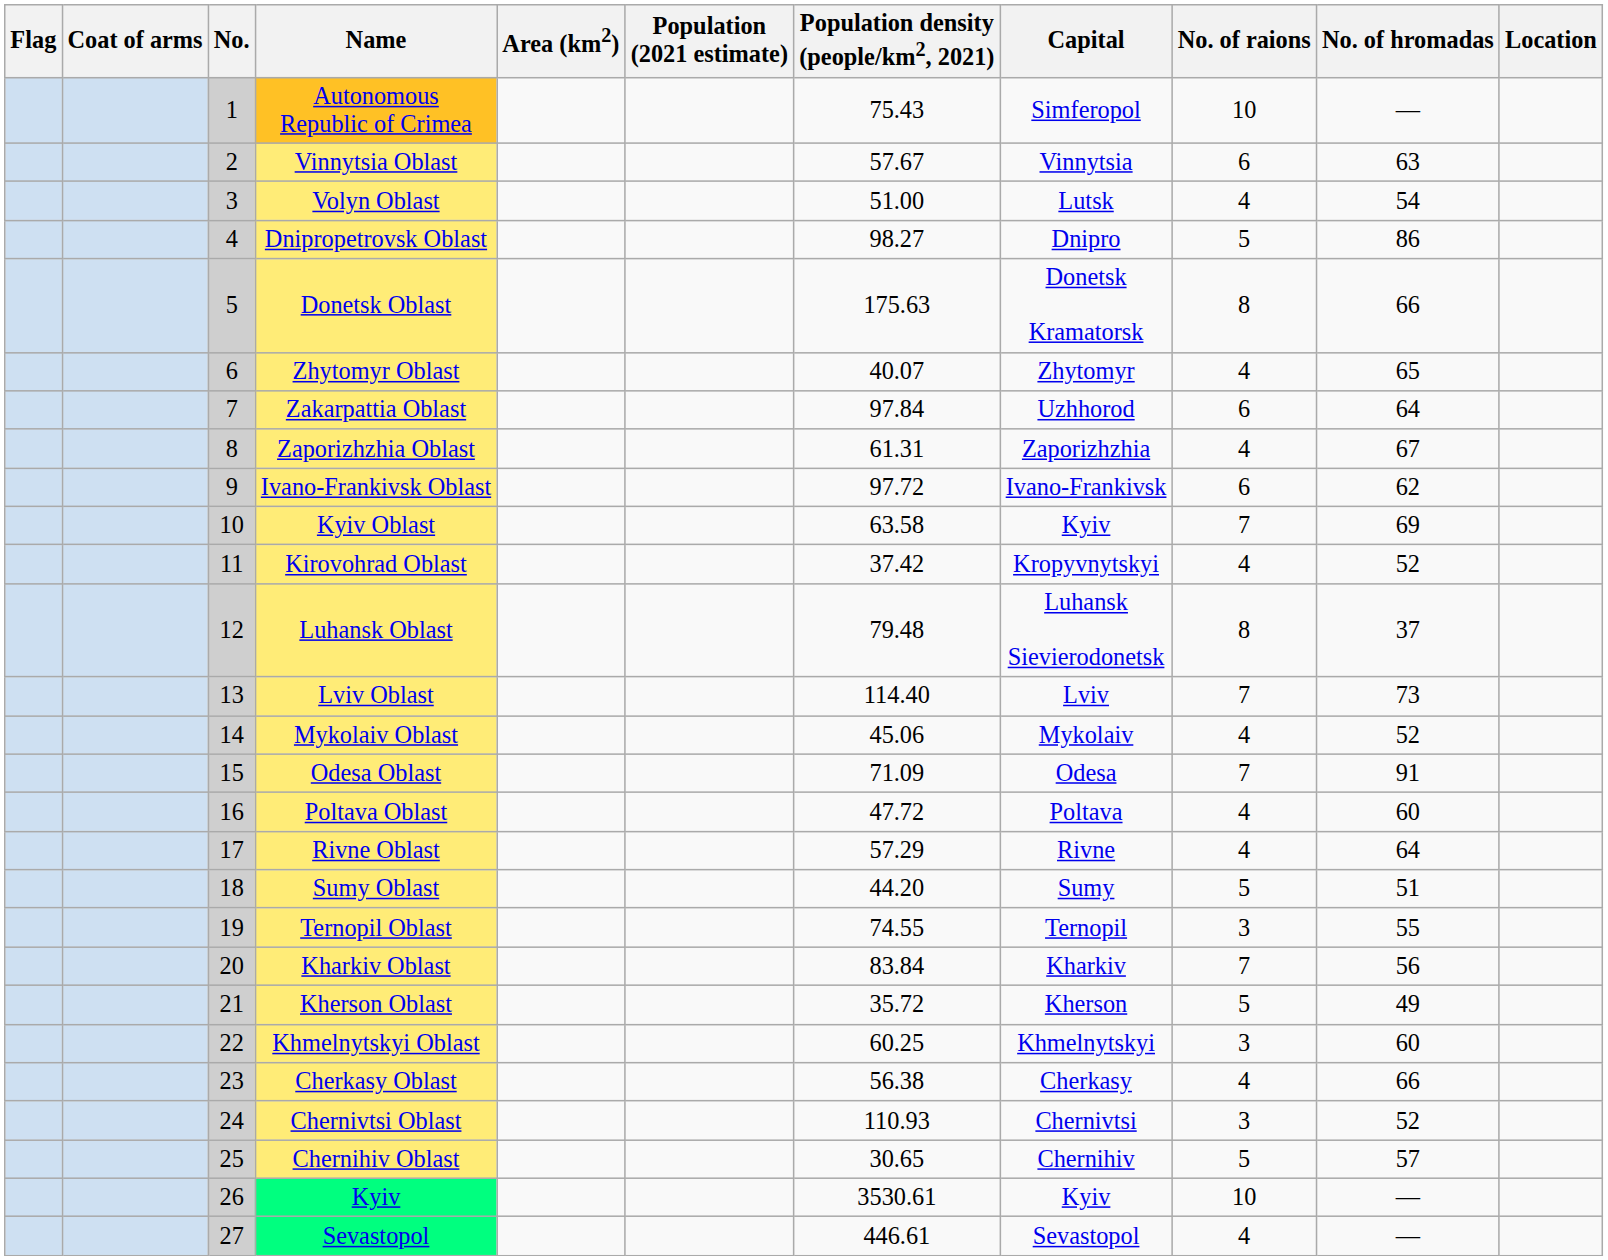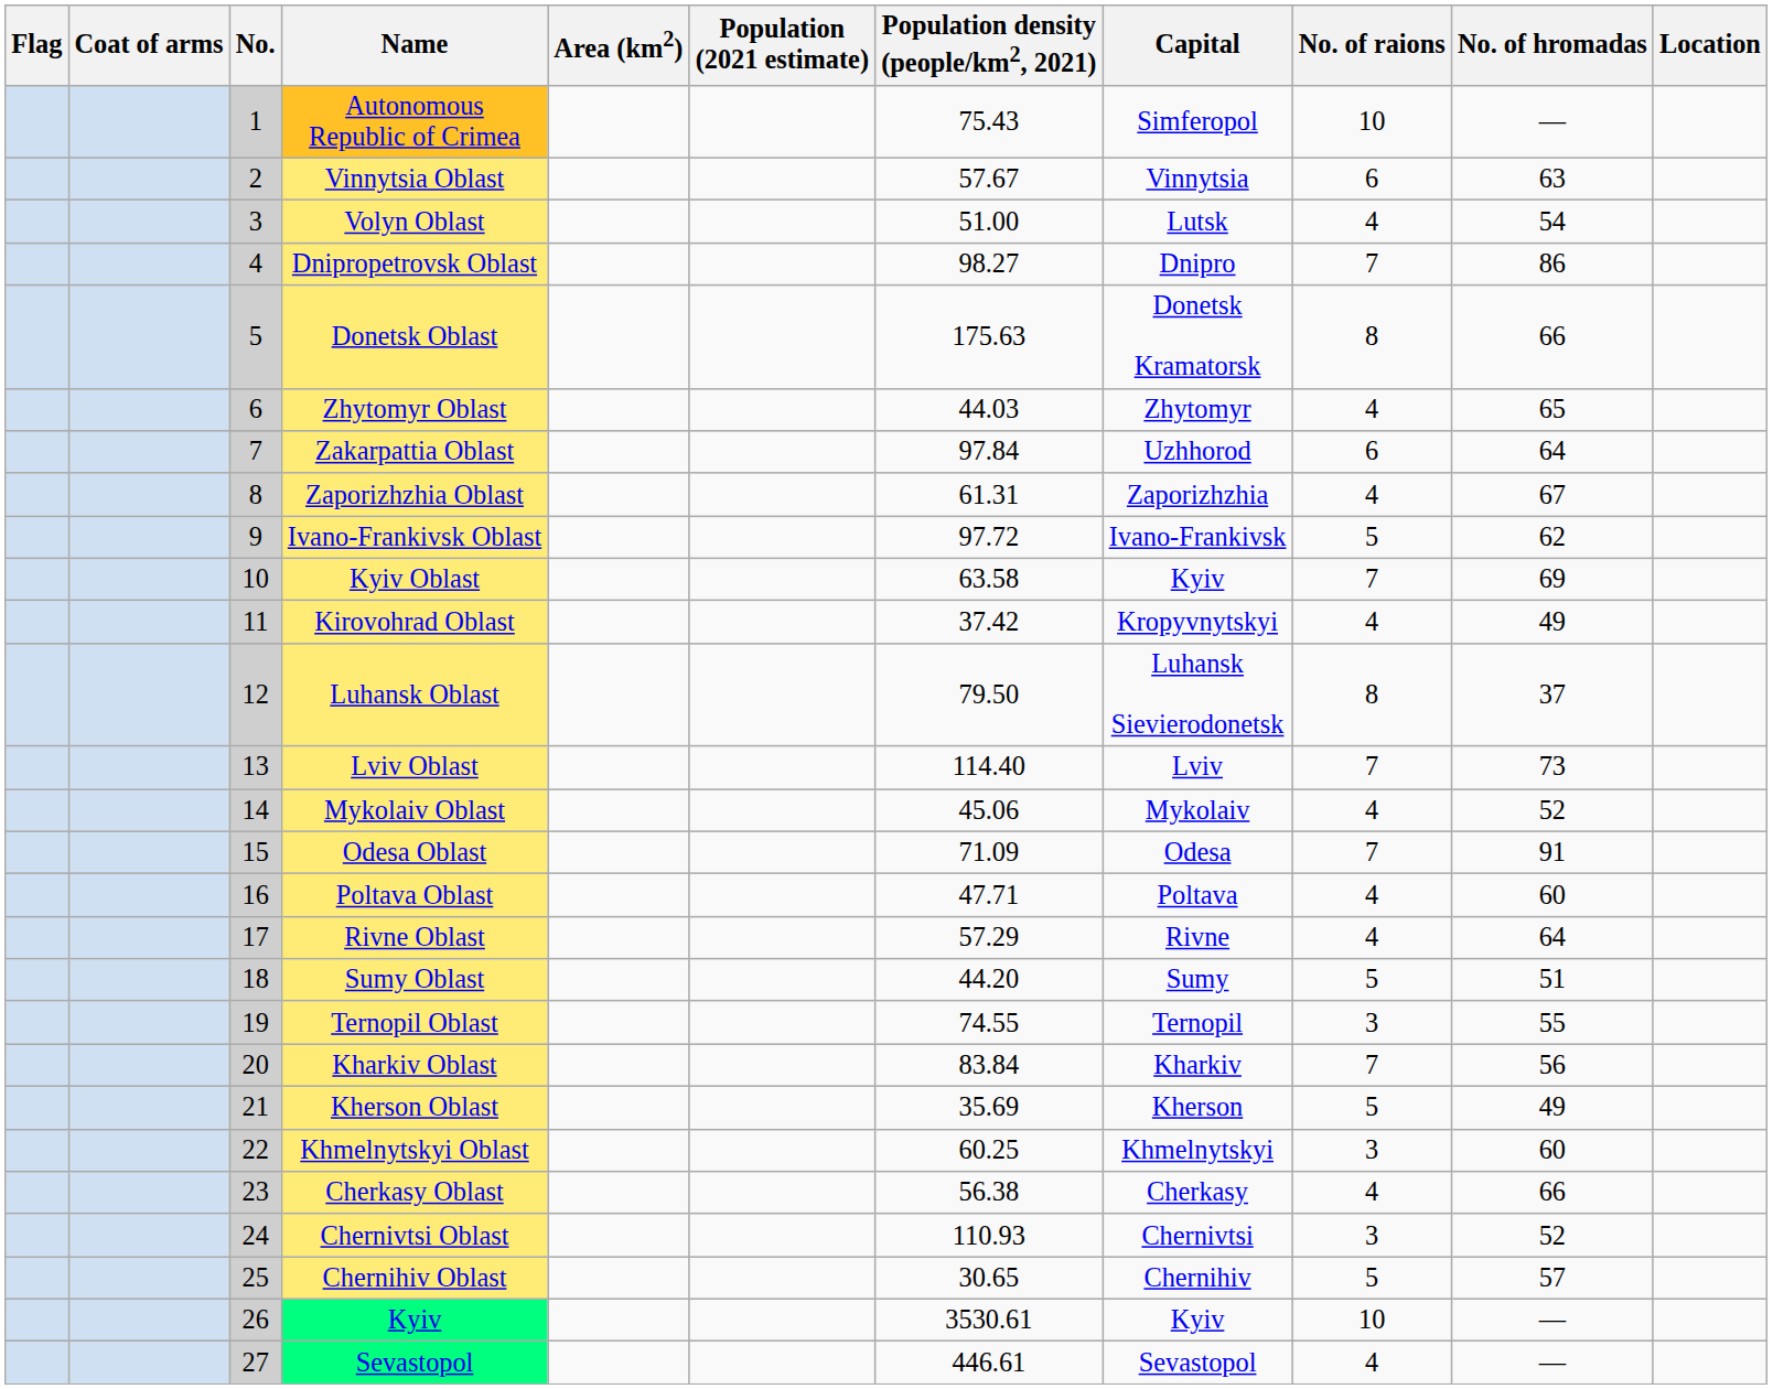 <table class="wikitable sortable" style="text-align:center">
 <tr>
 <th>Flag</th>
 <th>Coat of arms</th>
 <th>No.</th>
 <th>Name</th>
 <th>Area (km<sup>2</sup>)</th>
 <th>Population<br>(2021 estimate)</th>
 <th>Population density<br>(people/km<sup>2</sup>, 2021)</th>
 <th>Capital</th>
 <th>No. of raions</th>
 <th>No. of hromadas</th>
 <th>Location</th>
 </tr>
 <tr>
 <td style="background:#CEE0F2; color:black"></td>
 <td style="background:#CEE0F2; color:black"></td>
 <td style="background:#CFCFCF; color:black">1</td>
 <td style="background:#FFC125; color:black"><a href='#'>Autonomous<br>Republic of Crimea</a></td>
 <td></td>
 <td></td>
 <td>75.43</td>
 <td><a href='#'>Simferopol</a></td>
 <td>10</td>
 <td>—</td>
 <td></td>
 </tr>
 <tr>
 <td style="background:#CEE0F2; color:black"></td>
 <td style="background:#CEE0F2; color:black"></td>
 <td style="background:#CFCFCF; color:black">2</td>
 <td style="background:#FFEC77; color:black"><a href='#'>Vinnytsia Oblast</a></td>
 <td></td>
 <td></td>
 <td>57.67</td>
 <td><a href='#'>Vinnytsia</a></td>
 <td>6</td>
 <td>63</td>
 <td></td>
 </tr>
 <tr>
 <td style="background:#CEE0F2; color:black"></td>
 <td style="background:#CEE0F2; color:black"></td>
 <td style="background:#CFCFCF; color:black">3</td>
 <td style="background:#FFEC77; color:black"><a href='#'>Volyn Oblast</a></td>
 <td></td>
 <td></td>
 <td>51.00</td>
 <td><a href='#'>Lutsk</a></td>
 <td>4</td>
 <td>54</td>
 <td></td>
 </tr>
 <tr>
 <td style="background:#CEE0F2; color:black"></td>
 <td style="background:#CEE0F2; color:black"></td>
 <td style="background:#CFCFCF; color:black">4</td>
 <td style="background:#FFEC77; color:black"><a href='#'>Dnipropetrovsk Oblast</a></td>
 <td></td>
 <td></td>
 <td>98.27</td>
 <td><a href='#'>Dnipro</a></td>
-<td>5</td>
+<td>7</td>
 <td>86</td>
 <td></td>
 </tr>
 <tr>
 <td style="background:#CEE0F2; color:black"></td>
 <td style="background:#CEE0F2; color:black"></td>
 <td style="background:#CFCFCF; color:black">5</td>
 <td style="background:#FFEC77; color:black"><a href='#'>Donetsk Oblast</a></td>
 <td></td>
 <td></td>
 <td>175.63</td>
 <td><a href='#'>Donetsk</a><br><br><a href='#'>Kramatorsk</a><br></td>
 <td>8</td>
 <td>66</td>
 <td></td>
 </tr>
 <tr>
 <td style="background:#CEE0F2; color:black"></td>
 <td style="background:#CEE0F2; color:black"></td>
 <td style="background:#CFCFCF; color:black">6</td>
 <td style="background:#FFEC77; color:black"><a href='#'>Zhytomyr Oblast</a></td>
 <td></td>
 <td></td>
-<td>40.07</td>
+<td>44.03</td>
 <td><a href='#'>Zhytomyr</a></td>
 <td>4</td>
 <td>65</td>
 <td></td>
 </tr>
 <tr>
 <td style="background:#CEE0F2; color:black"></td>
 <td style="background:#CEE0F2; color:black"></td>
 <td style="background:#CFCFCF; color:black">7</td>
 <td style="background:#FFEC77; color:black"><a href='#'>Zakarpattia Oblast</a></td>
 <td></td>
 <td></td>
 <td>97.84</td>
 <td><a href='#'>Uzhhorod</a></td>
 <td>6</td>
 <td>64</td>
 <td></td>
 </tr>
 <tr>
 <td style="background:#CEE0F2; color:black"></td>
 <td style="background:#CEE0F2; color:black"></td>
 <td style="background:#CFCFCF; color:black">8</td>
 <td style="background:#FFEC77; color:black"><a href='#'>Zaporizhzhia Oblast</a></td>
 <td></td>
 <td></td>
 <td>61.31</td>
 <td><a href='#'>Zaporizhzhia</a></td>
 <td>4</td>
 <td>67</td>
 <td></td>
 </tr>
 <tr>
 <td style="background:#CEE0F2; color:black"></td>
 <td style="background:#CEE0F2; color:black"></td>
 <td style="background:#CFCFCF; color:black">9</td>
 <td style="background:#FFEC77; color:black"><a href='#'>Ivano-Frankivsk Oblast</a></td>
 <td></td>
 <td></td>
 <td>97.72</td>
 <td><a href='#'>Ivano-Frankivsk</a></td>
-<td>6</td>
+<td>5</td>
 <td>62</td>
 <td></td>
 </tr>
 <tr>
 <td style="background:#CEE0F2; color:black"></td>
 <td style="background:#CEE0F2; color:black"></td>
 <td style="background:#CFCFCF; color:black">10</td>
 <td style="background:#FFEC77; color:black"><a href='#'>Kyiv Oblast</a></td>
 <td></td>
 <td></td>
 <td>63.58</td>
 <td><a href='#'>Kyiv</a></td>
 <td>7</td>
 <td>69</td>
 <td></td>
 </tr>
 <tr>
 <td style="background:#CEE0F2; color:black"></td>
 <td style="background:#CEE0F2; color:black"></td>
 <td style="background:#CFCFCF; color:black">11</td>
 <td style="background:#FFEC77; color:black"><a href='#'>Kirovohrad Oblast</a></td>
 <td></td>
 <td></td>
 <td>37.42</td>
 <td><a href='#'>Kropyvnytskyi</a></td>
 <td>4</td>
-<td>52</td>
+<td>49</td>
 <td></td>
 </tr>
 <tr>
 <td style="background:#CEE0F2; color:black"></td>
 <td style="background:#CEE0F2; color:black"></td>
 <td style="background:#CFCFCF; color:black">12</td>
 <td style="background:#FFEC77; color:black"><a href='#'>Luhansk Oblast</a></td>
 <td></td>
 <td></td>
-<td>79.48</td>
+<td>79.50</td>
 <td><a href='#'>Luhansk</a><br><br><a href='#'>Sievierodonetsk</a><br></td>
 <td>8</td>
 <td>37</td>
 <td></td>
 </tr>
 <tr>
 <td style="background:#CEE0F2; color:black"></td>
 <td style="background:#CEE0F2; color:black"></td>
 <td style="background:#CFCFCF; color:black">13</td>
 <td style="background:#FFEC77; color:black"><a href='#'>Lviv Oblast</a></td>
 <td></td>
 <td></td>
 <td>114.40</td>
 <td><a href='#'>Lviv</a></td>
 <td>7</td>
 <td>73</td>
 <td></td>
 </tr>
 <tr>
 <td style="background:#CEE0F2; color:black"></td>
 <td style="background:#CEE0F2; color:black"></td>
 <td style="background:#CFCFCF; color:black">14</td>
 <td style="background:#FFEC77; color:black"><a href='#'>Mykolaiv Oblast</a></td>
 <td></td>
 <td></td>
 <td>45.06</td>
 <td><a href='#'>Mykolaiv</a></td>
 <td>4</td>
 <td>52</td>
 <td></td>
 </tr>
 <tr>
 <td style="background:#CEE0F2; color:black"></td>
 <td style="background:#CEE0F2; color:black"></td>
 <td style="background:#CFCFCF; color:black">15</td>
 <td style="background:#FFEC77; color:black"><a href='#'>Odesa Oblast</a></td>
 <td></td>
 <td></td>
 <td>71.09</td>
 <td><a href='#'>Odesa</a></td>
 <td>7</td>
 <td>91</td>
 <td></td>
 </tr>
 <tr>
 <td style="background:#CEE0F2; color:black"></td>
 <td style="background:#CEE0F2; color:black"></td>
 <td style="background:#CFCFCF; color:black">16</td>
 <td style="background:#FFEC77; color:black"><a href='#'>Poltava Oblast</a></td>
 <td></td>
 <td></td>
-<td>47.72</td>
+<td>47.71</td>
 <td><a href='#'>Poltava</a></td>
 <td>4</td>
 <td>60</td>
 <td></td>
 </tr>
 <tr>
 <td style="background:#CEE0F2; color:black"></td>
 <td style="background:#CEE0F2; color:black"></td>
 <td style="background:#CFCFCF; color:black">17</td>
 <td style="background:#FFEC77; color:black"><a href='#'>Rivne Oblast</a></td>
 <td></td>
 <td></td>
 <td>57.29</td>
 <td><a href='#'>Rivne</a></td>
 <td>4</td>
 <td>64</td>
 <td></td>
 </tr>
 <tr>
 <td style="background:#CEE0F2; color:black"></td>
 <td style="background:#CEE0F2; color:black"></td>
 <td style="background:#CFCFCF; color:black">18</td>
 <td style="background:#FFEC77; color:black"><a href='#'>Sumy Oblast</a></td>
 <td></td>
 <td></td>
 <td>44.20</td>
 <td><a href='#'>Sumy</a></td>
 <td>5</td>
 <td>51</td>
 <td></td>
 </tr>
 <tr>
 <td style="background:#CEE0F2; color:black"></td>
 <td style="background:#CEE0F2; color:black"></td>
 <td style="background:#CFCFCF; color:black">19</td>
 <td style="background:#FFEC77; color:black"><a href='#'>Ternopil Oblast</a></td>
 <td></td>
 <td></td>
 <td>74.55</td>
 <td><a href='#'>Ternopil</a></td>
 <td>3</td>
 <td>55</td>
 <td></td>
 </tr>
 <tr>
 <td style="background:#CEE0F2; color:black"></td>
 <td style="background:#CEE0F2; color:black"></td>
 <td style="background:#CFCFCF; color:black">20</td>
 <td style="background:#FFEC77; color:black"><a href='#'>Kharkiv Oblast</a></td>
 <td></td>
 <td></td>
 <td>83.84</td>
 <td><a href='#'>Kharkiv</a></td>
 <td>7</td>
 <td>56</td>
 <td></td>
 </tr>
 <tr>
 <td style="background:#CEE0F2; color:black"></td>
 <td style="background:#CEE0F2; color:black"></td>
 <td style="background:#CFCFCF; color:black">21</td>
 <td style="background:#FFEC77; color:black"><a href='#'>Kherson Oblast</a></td>
 <td></td>
 <td></td>
-<td>35.72</td>
+<td>35.69</td>
 <td><a href='#'>Kherson</a></td>
 <td>5</td>
 <td>49</td>
 <td></td>
 </tr>
 <tr>
 <td style="background:#CEE0F2; color:black"></td>
 <td style="background:#CEE0F2; color:black"></td>
 <td style="background:#CFCFCF; color:black">22</td>
 <td style="background:#FFEC77; color:black"><a href='#'>Khmelnytskyi Oblast</a></td>
 <td></td>
 <td></td>
 <td>60.25</td>
 <td><a href='#'>Khmelnytskyi</a></td>
 <td>3</td>
 <td>60</td>
 <td></td>
 </tr>
 <tr>
 <td style="background:#CEE0F2; color:black"></td>
 <td style="background:#CEE0F2; color:black"></td>
 <td style="background:#CFCFCF; color:black">23</td>
 <td style="background:#FFEC77; color:black"><a href='#'>Cherkasy Oblast</a></td>
 <td></td>
 <td></td>
 <td>56.38</td>
 <td><a href='#'>Cherkasy</a></td>
 <td>4</td>
 <td>66</td>
 <td></td>
 </tr>
 <tr>
 <td style="background:#CEE0F2; color:black"></td>
 <td style="background:#CEE0F2; color:black"></td>
 <td style="background:#CFCFCF; color:black">24</td>
 <td style="background:#FFEC77; color:black"><a href='#'>Chernivtsi Oblast</a></td>
 <td></td>
 <td></td>
 <td>110.93</td>
 <td><a href='#'>Chernivtsi</a></td>
 <td>3</td>
 <td>52</td>
 <td></td>
 </tr>
 <tr>
 <td style="background:#CEE0F2; color:black"></td>
 <td style="background:#CEE0F2; color:black"></td>
 <td style="background:#CFCFCF; color:black">25</td>
 <td style="background:#FFEC77; color:black"><a href='#'>Chernihiv Oblast</a></td>
 <td></td>
 <td></td>
 <td>30.65</td>
 <td><a href='#'>Chernihiv</a></td>
 <td>5</td>
 <td>57</td>
 <td></td>
 </tr>
 <tr>
 <td style="background:#CEE0F2; color:black"></td>
 <td style="background:#CEE0F2; color:black"></td>
 <td style="background:#CFCFCF; color:black">26</td>
 <td style="background:#00FF7F; color:black"><a href='#'>Kyiv</a></td>
 <td></td>
 <td></td>
 <td>3530.61</td>
 <td><a href='#'>Kyiv</a></td>
 <td>10</td>
 <td>—</td>
 <td></td>
 </tr>
 <tr>
 <td style="background:#CEE0F2; color:black"></td>
 <td style="background:#CEE0F2; color:black"></td>
 <td style="background:#CFCFCF; color:black">27</td>
 <td style="background:#00FF7F; color:black"><a href='#'>Sevastopol</a></td>
 <td></td>
 <td></td>
 <td>446.61</td>
 <td><a href='#'>Sevastopol</a></td>
 <td>4</td>
 <td>—</td>
 <td></td>
 </tr>
 </table>
